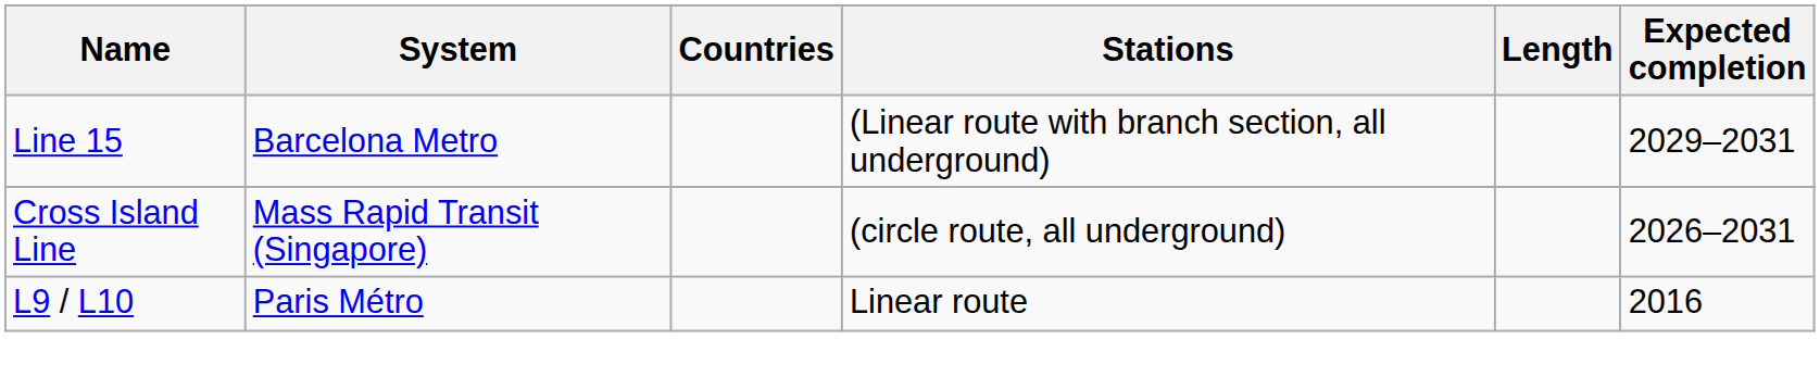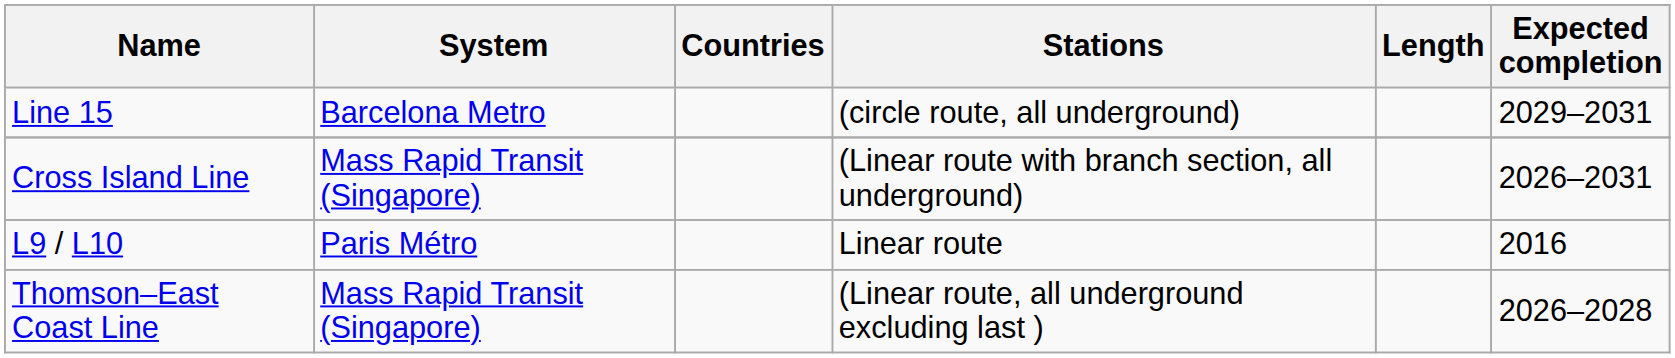 <table class="wikitable sortable">
 <tr>
 <th scope="col">Name</th>
 <th scope="col">System</th>
 <th scope="col">Countries</th>
 <th scope="col">Stations</th>
 <th scope="col">Length</th>
 <th scope="col">Expected<br>completion</th>
 </tr>
 <tr>
 <td><a href='#'>Line 15</a></td>
 <td><a href='#'>Barcelona Metro</a></td>
 <td></td>
-<td>(Linear route with branch section, all underground)</td>
+<td>(circle route, all underground)</td>
 <td></td>
 <td>2029–2031</td>
 </tr>
 <tr>
 </tr>
 <tr>
 <td><a href='#'>Cross Island Line</a></td>
 <td><a href='#'>Mass Rapid Transit (Singapore)</a></td>
 <td></td>
-<td>(circle route, all underground)</td>
+<td>(Linear route with branch section, all underground)</td>
 <td></td>
 <td>2026–2031</td>
 </tr>
 <tr>
 <td><a href='#'>L9</a> / <a href='#'>L10</a></td>
 <td><a href='#'>Paris Métro</a></td>
 <td></td>
 <td>Linear route</td>
 <td></td>
 <td>2016</td>
 </tr>
+<tr>
+<td><a href='#'>Thomson–East Coast Line</a></td>
+<td><a href='#'>Mass Rapid Transit (Singapore)</a></td>
+<td></td>
+<td>(Linear route, all underground excluding last )</td>
+<td></td>
+<td>2026–2028</td>
+</tr>
 </table>
